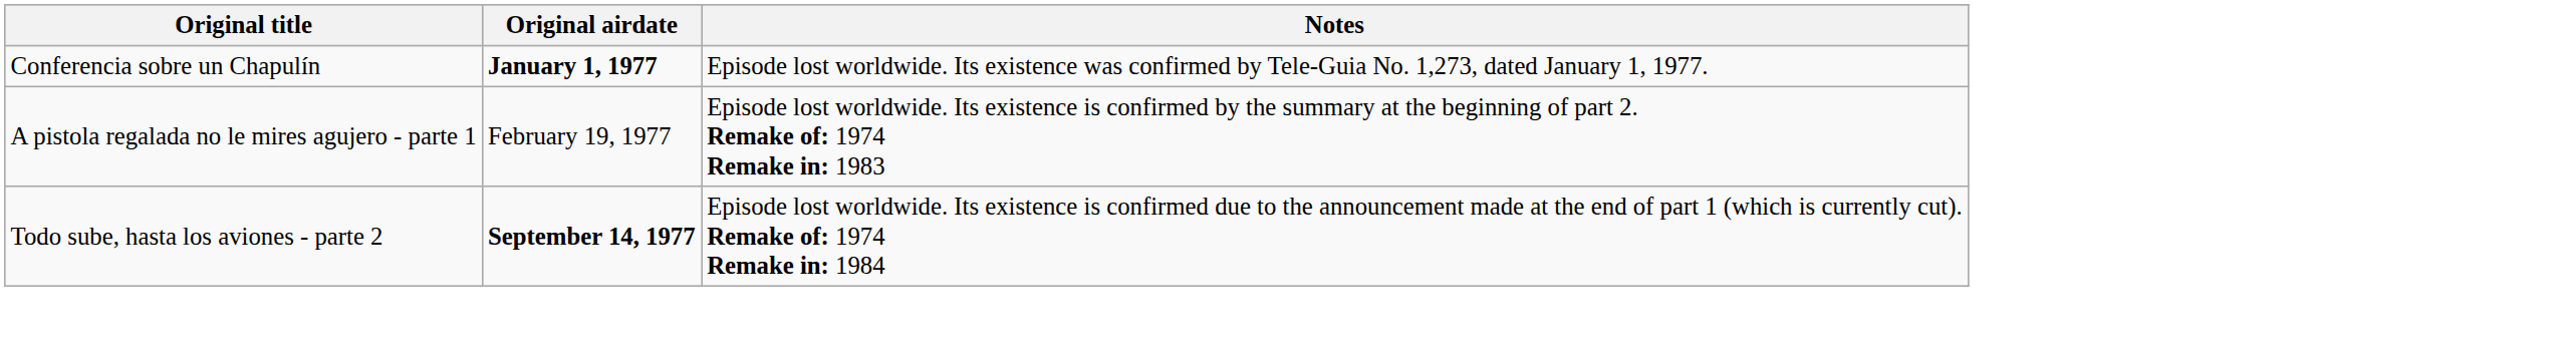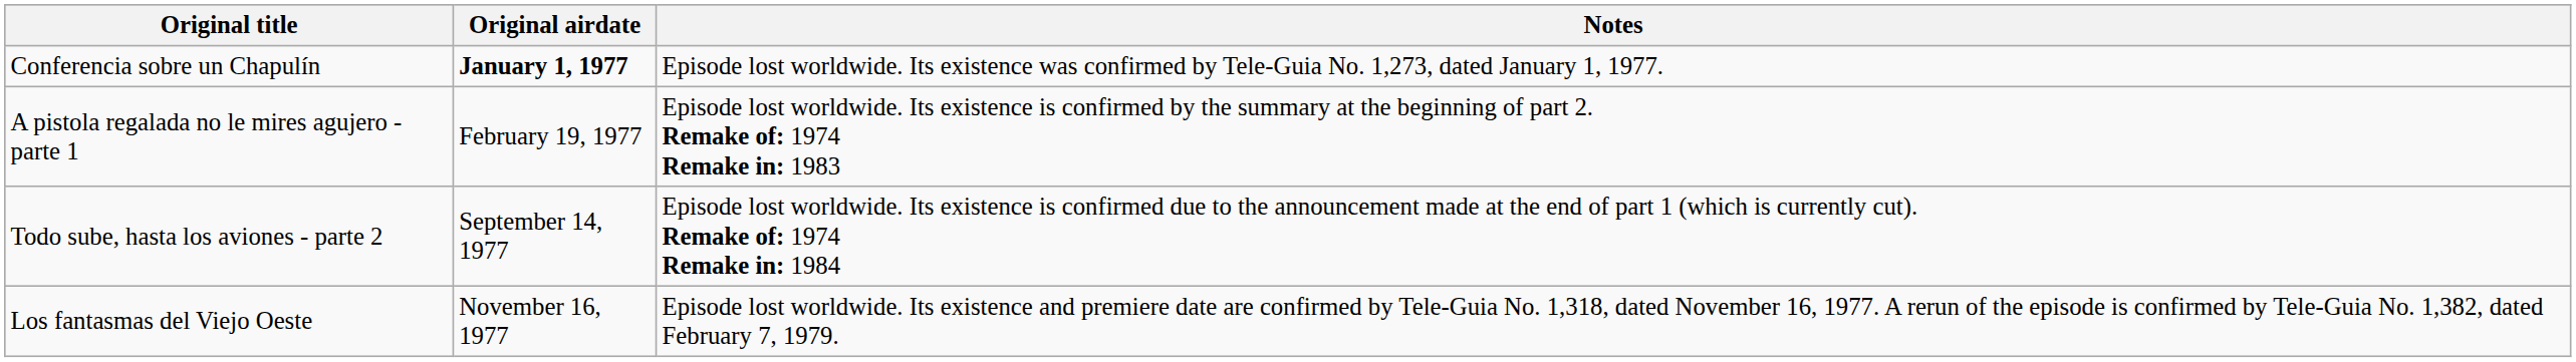 <table class="wikitable" style="font-size: 95%;">
 <tr>
 <th>Original title</th>
 <th>Original airdate</th>
 <th>Notes</th>
 </tr>
 <tr>
 <td>Conferencia sobre un Chapulín</td>
 <td><strong>January 1, 1977</strong></td>
 <td>Episode lost worldwide. Its existence was confirmed by Tele-Guia No. 1,273, dated January 1, 1977.</td>
 </tr>
 <tr>
 <td>A pistola regalada no le mires agujero - parte 1</td>
 <td>February 19, 1977</td>
 <td>Episode lost worldwide. Its existence is confirmed by the summary at the beginning of part 2.<br><strong>Remake of:</strong> 1974<br><strong>Remake in:</strong> 1983</td>
 </tr>
 <tr>
 <td>Todo sube, hasta los aviones - parte 2</td>
-<td><strong>September 14, 1977</strong></td>
+<td>September 14, 1977</td>
 <td>Episode lost worldwide. Its existence is confirmed due to the announcement made at the end of part 1 (which is currently cut).<br><strong>Remake of:</strong> 1974<br><strong>Remake in:</strong> 1984</td>
 </tr>
+<tr>
+<td>Los fantasmas del Viejo Oeste</td>
+<td>November 16, 1977</td>
+<td>Episode lost worldwide. Its existence and premiere date are confirmed by Tele-Guia No. 1,318, dated November 16, 1977. A rerun of the episode is confirmed by Tele-Guia No. 1,382, dated February 7, 1979.</td>
+</tr>
 </table>
